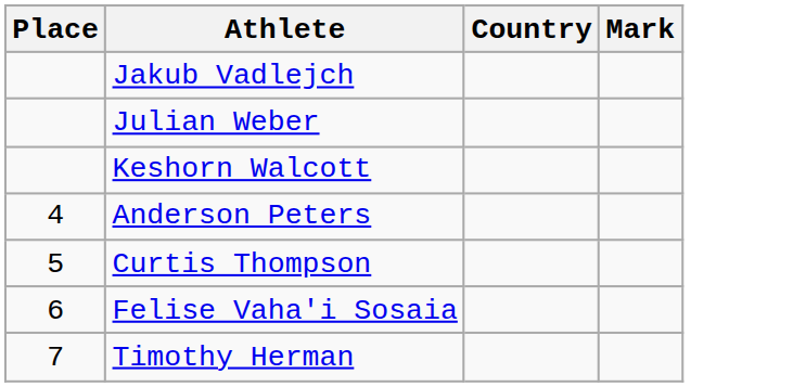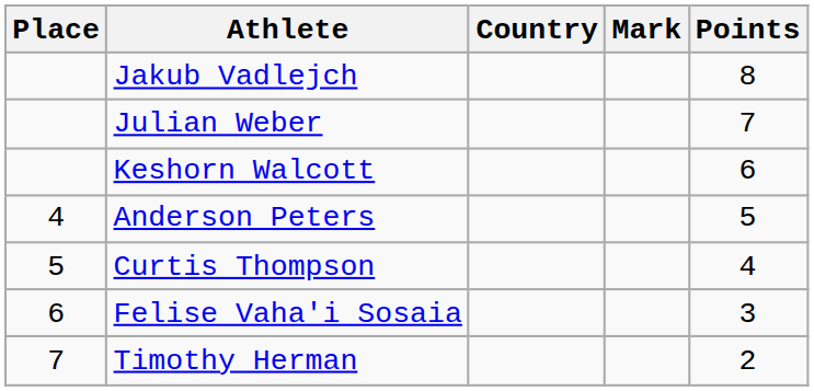 <table class="wikitable">
 <tr>
 <th>Place</th>
 <th>Athlete</th>
 <th>Country</th>
 <th>Mark</th>
+<th>Points</th>
 </tr>
 <tr>
 <td align=center></td>
 <td><a href='#'>Jakub Vadlejch</a></td>
 <td></td>
 <td></td>
+<td align=center>8</td>
 </tr>
 <tr>
 <td align=center></td>
 <td><a href='#'>Julian Weber</a></td>
 <td></td>
 <td></td>
+<td align=center>7</td>
 </tr>
 <tr>
 <td align=center></td>
 <td><a href='#'>Keshorn Walcott</a></td>
 <td></td>
 <td></td>
+<td align=center>6</td>
 </tr>
 <tr>
 <td align=center>4</td>
 <td><a href='#'>Anderson Peters</a></td>
 <td></td>
 <td></td>
+<td align=center>5</td>
 </tr>
 <tr>
 <td align=center>5</td>
 <td><a href='#'>Curtis Thompson</a></td>
 <td></td>
 <td></td>
+<td align=center>4</td>
 </tr>
 <tr>
 <td align=center>6</td>
 <td><a href='#'>Felise Vaha'i Sosaia</a></td>
 <td></td>
 <td></td>
+<td align=center>3</td>
 </tr>
 <tr>
 <td align=center>7</td>
 <td><a href='#'>Timothy Herman</a></td>
 <td></td>
 <td></td>
+<td align=center>2</td>
 </tr>
 </table>
